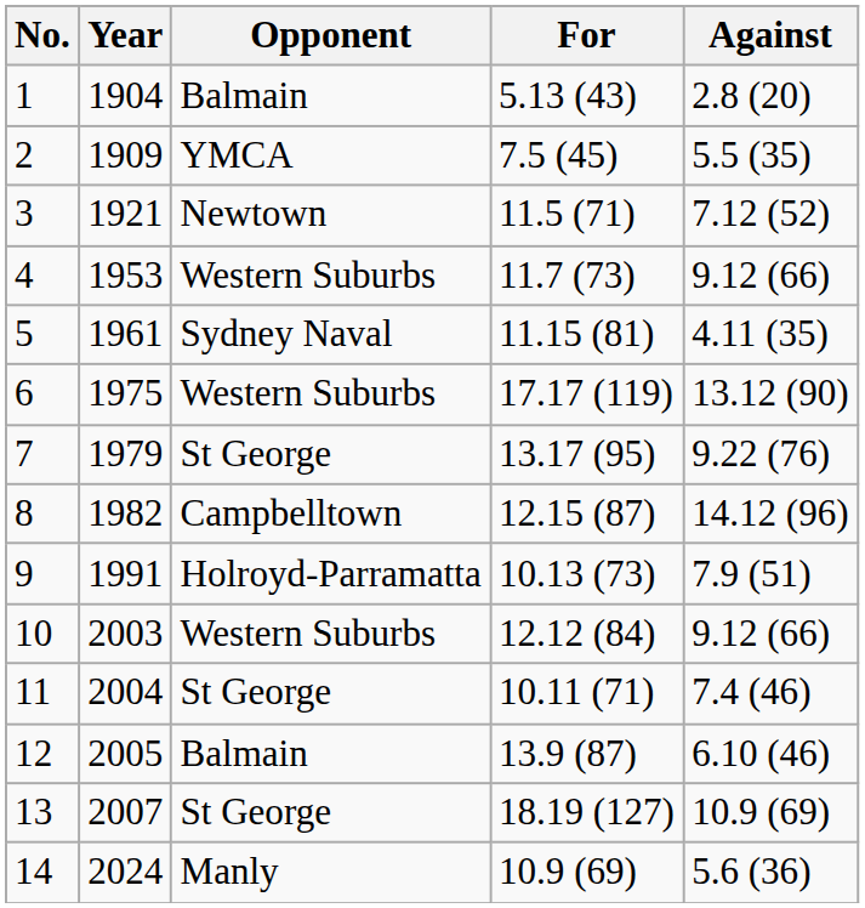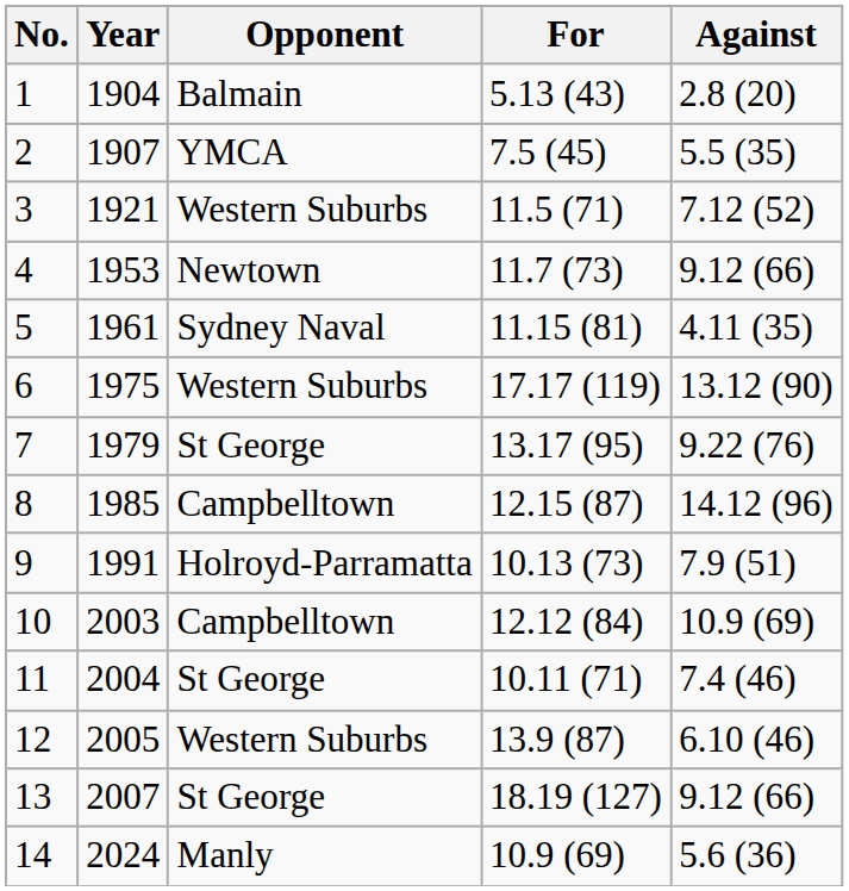 <table class="wikitable sortable">
 <tr>
 <th>No.</th>
 <th>Year</th>
 <th>Opponent</th>
 <th>For</th>
 <th>Against</th>
 </tr>
 <tr>
 <td>1</td>
 <td>1904</td>
 <td>Balmain</td>
 <td>5.13 (43)</td>
 <td>2.8 (20)</td>
 </tr>
 <tr>
 <td>2</td>
-<td>1909</td>
+<td>1907</td>
 <td>YMCA</td>
 <td>7.5 (45)</td>
 <td>5.5 (35)</td>
 </tr>
 <tr>
 <td>3</td>
 <td>1921</td>
-<td>Newtown</td>
+<td>Western Suburbs</td>
 <td>11.5 (71)</td>
 <td>7.12 (52)</td>
 </tr>
 <tr>
 <td>4</td>
 <td>1953</td>
-<td>Western Suburbs</td>
+<td>Newtown</td>
 <td>11.7 (73)</td>
 <td>9.12 (66)</td>
 </tr>
 <tr>
 <td>5</td>
 <td>1961</td>
 <td>Sydney Naval</td>
 <td>11.15 (81)</td>
 <td>4.11 (35)</td>
 </tr>
 <tr>
 <td>6</td>
 <td>1975</td>
 <td>Western Suburbs</td>
 <td>17.17 (119)</td>
 <td>13.12 (90)</td>
 </tr>
 <tr>
 <td>7</td>
 <td>1979</td>
 <td>St George</td>
 <td>13.17 (95)</td>
 <td>9.22 (76)</td>
 </tr>
 <tr>
 <td>8</td>
-<td>1982</td>
+<td>1985</td>
 <td>Campbelltown</td>
 <td>12.15 (87)</td>
 <td>14.12 (96)</td>
 </tr>
 <tr>
 <td>9</td>
 <td>1991</td>
 <td>Holroyd-Parramatta</td>
 <td>10.13 (73)</td>
 <td>7.9 (51)</td>
 </tr>
 <tr>
 <td>10</td>
 <td>2003</td>
-<td>Western Suburbs</td>
+<td>Campbelltown</td>
 <td>12.12 (84)</td>
-<td>9.12 (66)</td>
+<td>10.9 (69)</td>
 </tr>
 <tr>
 <td>11</td>
 <td>2004</td>
 <td>St George</td>
 <td>10.11 (71)</td>
 <td>7.4 (46)</td>
 </tr>
 <tr>
 <td>12</td>
 <td>2005</td>
-<td>Balmain</td>
+<td>Western Suburbs</td>
 <td>13.9 (87)</td>
 <td>6.10 (46)</td>
 </tr>
 <tr>
 <td>13</td>
 <td>2007</td>
 <td>St George</td>
 <td>18.19 (127)</td>
-<td>10.9 (69)</td>
+<td>9.12 (66)</td>
 </tr>
 <tr>
 <td>14</td>
 <td>2024</td>
 <td>Manly</td>
 <td>10.9 (69)</td>
 <td>5.6 (36)</td>
 </tr>
 </table>
